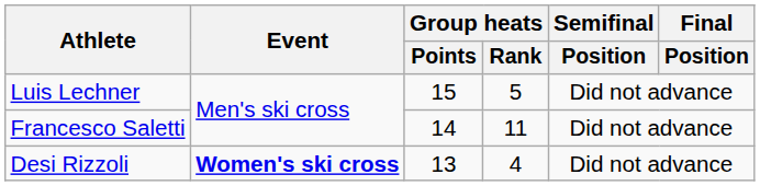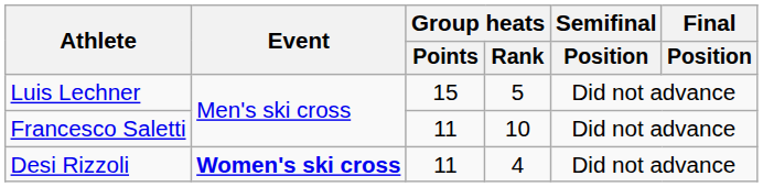 <table class="wikitable" style="font-size:90%">
 <tr>
 <th rowspan="2">Athlete</th>
 <th rowspan="2">Event</th>
 <th colspan=2>Group heats</th>
 <th>Semifinal</th>
 <th>Final</th>
 </tr>
 <tr style="font-size:95%">
 <th>Points</th>
 <th>Rank</th>
 <th>Position</th>
 <th>Position</th>
 </tr>
 <tr align=center>
 <td align=left><a href='#'>Luis Lechner</a></td>
 <td align=left rowspan=2><a href='#'>Men's ski cross</a></td>
 <td>15</td>
 <td>5</td>
 <td colspan=2>Did not advance</td>
 </tr>
 <tr align=center>
 <td align=left><a href='#'>Francesco Saletti</a></td>
-<td>14</td>
 <td>11</td>
+<td>10</td>
 <td colspan=2>Did not advance</td>
 </tr>
 <tr align=center>
 <td align=left><a href='#'>Desi Rizzoli</a></td>
 <td align=left><strong><a href='#'>Women's ski cross</a></strong></td>
-<td>13</td>
+<td>11</td>
 <td>4</td>
 <td colspan=2>Did not advance</td>
 </tr>
 </table>
